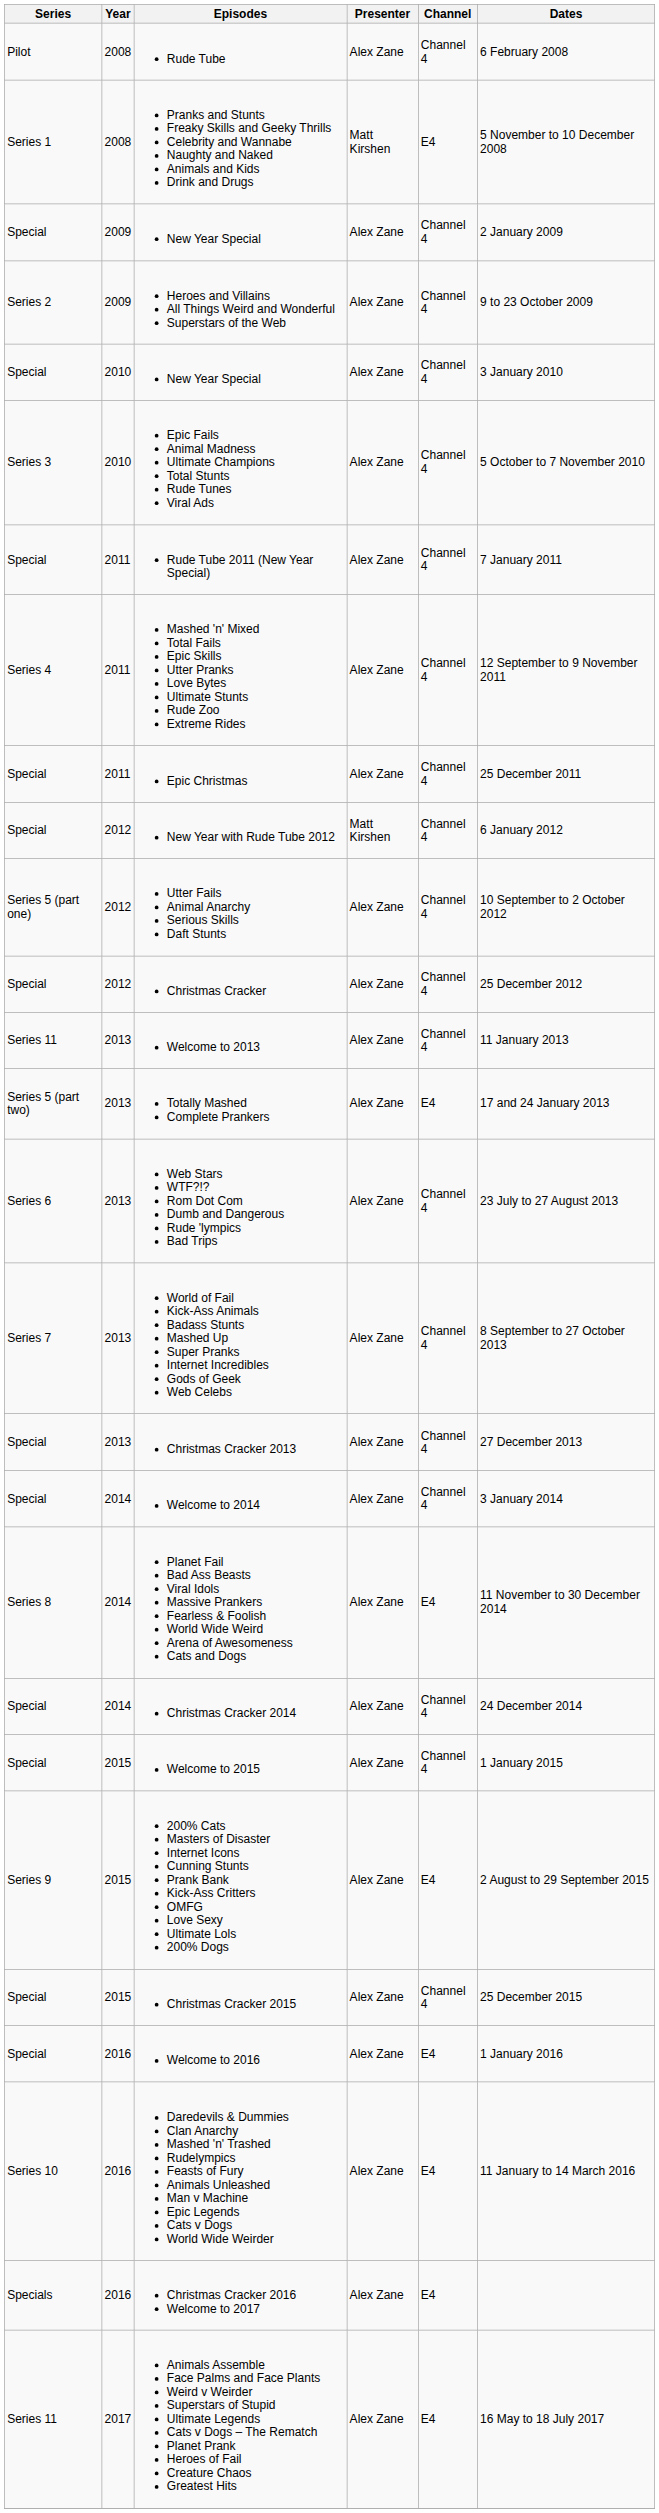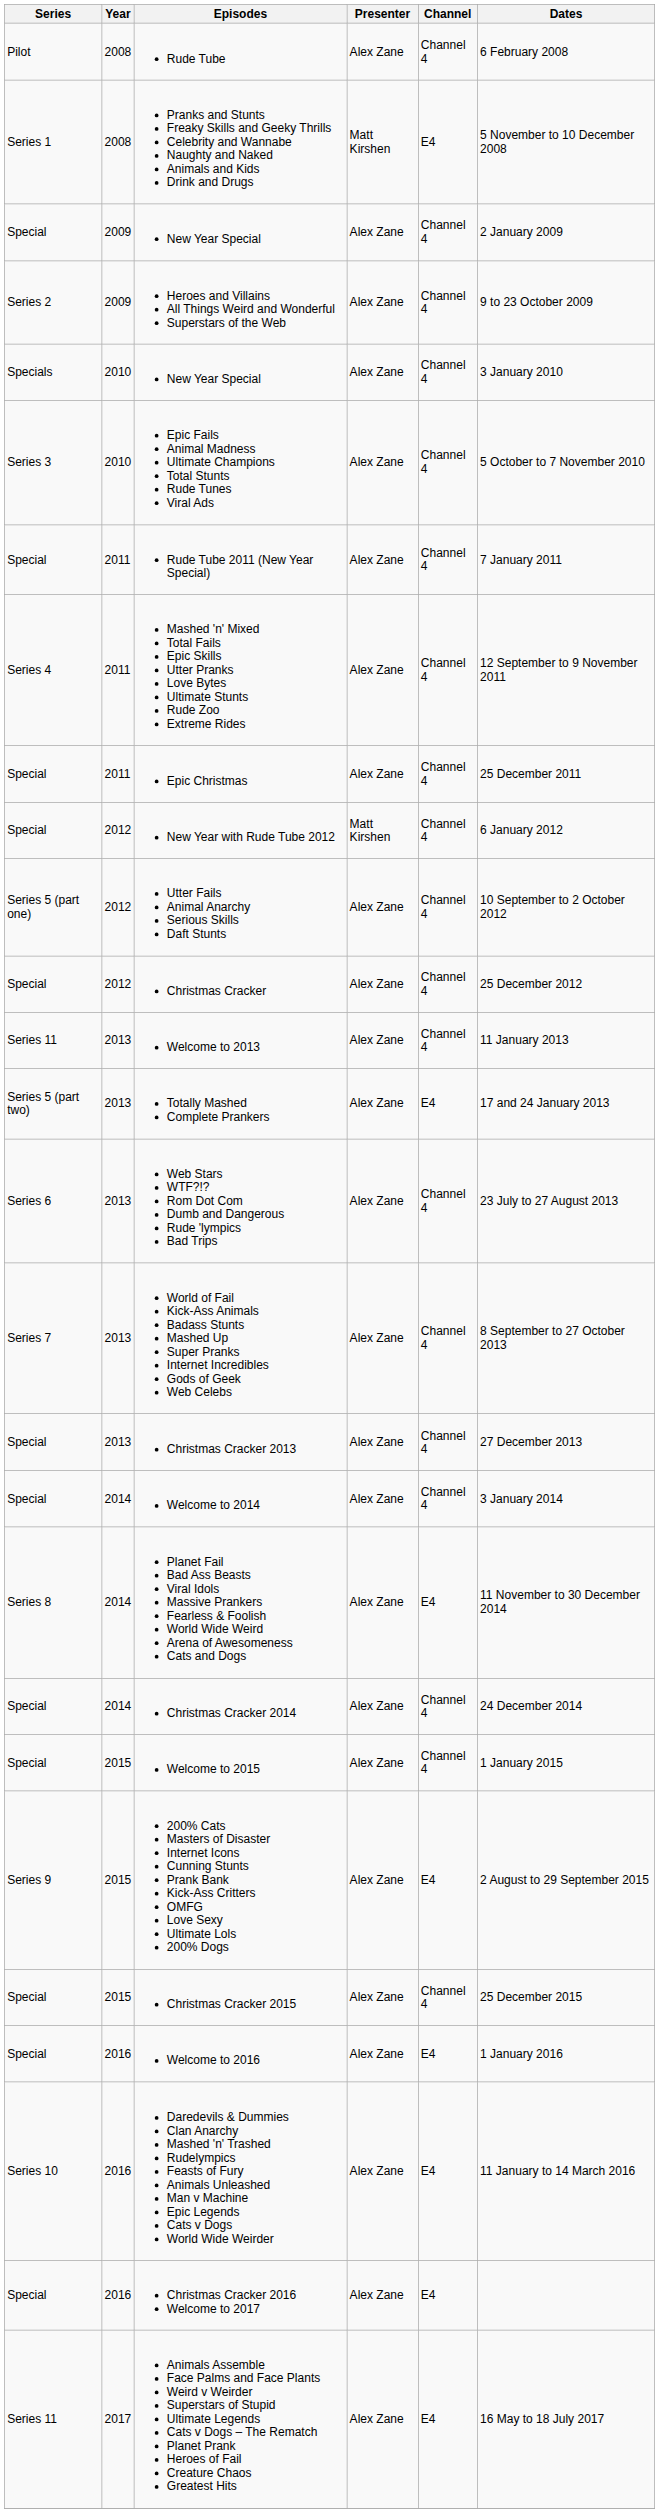 <table class="wikitable">
 <tr>
 <th>Series</th>
 <th>Year</th>
 <th>Episodes</th>
 <th>Presenter</th>
 <th>Channel</th>
 <th>Dates</th>
 </tr>
 <tr>
 <td>Pilot</td>
 <td>2008</td>
 <td><br><ul><li>Rude Tube</li></ul></td>
 <td>Alex Zane</td>
 <td>Channel 4</td>
 <td>6 February 2008</td>
 </tr>
 <tr>
 <td>Series 1</td>
 <td>2008</td>
 <td><br><ul><li>Pranks and Stunts</li><li>Freaky Skills and Geeky Thrills</li><li>Celebrity and Wannabe</li><li>Naughty and Naked</li><li>Animals and Kids</li><li>Drink and Drugs</li></ul></td>
 <td>Matt Kirshen</td>
 <td>E4</td>
 <td>5 November to 10 December 2008</td>
 </tr>
 <tr>
 <td>Special</td>
 <td>2009</td>
 <td><br><ul><li>New Year Special</li></ul></td>
 <td>Alex Zane</td>
 <td>Channel 4</td>
 <td>2 January 2009</td>
 </tr>
 <tr>
 <td>Series 2</td>
 <td>2009</td>
 <td><br><ul><li>Heroes and Villains</li><li>All Things Weird and Wonderful</li><li>Superstars of the Web</li></ul></td>
 <td>Alex Zane</td>
 <td>Channel 4</td>
 <td>9 to 23 October 2009</td>
 </tr>
 <tr>
-<td>Special</td>
+<td>Specials</td>
 <td>2010</td>
 <td><br><ul><li>New Year Special</li></ul></td>
 <td>Alex Zane</td>
 <td>Channel 4</td>
 <td>3 January 2010</td>
 </tr>
 <tr>
 <td>Series 3</td>
 <td>2010</td>
 <td><br><ul><li>Epic Fails</li><li>Animal Madness</li><li>Ultimate Champions</li><li>Total Stunts</li><li>Rude Tunes</li><li>Viral Ads</li></ul></td>
 <td>Alex Zane</td>
 <td>Channel 4</td>
 <td>5 October to 7 November 2010</td>
 </tr>
 <tr>
 <td>Special</td>
 <td>2011</td>
 <td><br><ul><li>Rude Tube 2011 (New Year Special)</li></ul></td>
 <td>Alex Zane</td>
 <td>Channel 4</td>
 <td>7 January 2011</td>
 </tr>
 <tr>
 <td>Series 4</td>
 <td>2011</td>
 <td><br><ul><li>Mashed 'n' Mixed</li><li>Total Fails</li><li>Epic Skills</li><li>Utter Pranks</li><li>Love Bytes</li><li>Ultimate Stunts</li><li>Rude Zoo</li><li>Extreme Rides</li></ul></td>
 <td>Alex Zane</td>
 <td>Channel 4</td>
 <td>12 September to 9 November 2011</td>
 </tr>
 <tr>
 <td>Special</td>
 <td>2011</td>
 <td><br><ul><li>Epic Christmas</li></ul></td>
 <td>Alex Zane</td>
 <td>Channel 4</td>
 <td>25 December 2011</td>
 </tr>
 <tr>
 <td>Special</td>
 <td>2012</td>
 <td><br><ul><li>New Year with Rude Tube 2012</li></ul></td>
 <td>Matt Kirshen</td>
 <td>Channel 4</td>
 <td>6 January 2012</td>
 </tr>
 <tr>
 <td>Series 5 (part one)</td>
 <td>2012</td>
 <td><br><ul><li>Utter Fails</li><li>Animal Anarchy</li><li>Serious Skills</li><li>Daft Stunts</li></ul></td>
 <td>Alex Zane</td>
 <td>Channel 4</td>
 <td>10 September to 2 October 2012</td>
 </tr>
 <tr>
 <td>Special</td>
 <td>2012</td>
 <td><br><ul><li>Christmas Cracker</li></ul></td>
 <td>Alex Zane</td>
 <td>Channel 4</td>
 <td>25 December 2012</td>
 </tr>
 <tr>
 <td>Series 11</td>
 <td>2013</td>
 <td><br><ul><li>Welcome to 2013</li></ul></td>
 <td>Alex Zane</td>
 <td>Channel 4</td>
 <td>11 January 2013</td>
 </tr>
 <tr>
 <td>Series 5 (part two)</td>
 <td>2013</td>
 <td><br><ul><li>Totally Mashed</li><li>Complete Prankers</li></ul></td>
 <td>Alex Zane</td>
 <td>E4</td>
 <td>17 and 24 January 2013</td>
 </tr>
 <tr>
 <td>Series 6</td>
 <td>2013</td>
 <td><br><ul><li>Web Stars</li><li>WTF?!?</li><li>Rom Dot Com</li><li>Dumb and Dangerous</li><li>Rude 'lympics</li><li>Bad Trips</li></ul></td>
 <td>Alex Zane</td>
 <td>Channel 4</td>
 <td>23 July to 27 August 2013</td>
 </tr>
 <tr>
 <td>Series 7</td>
 <td>2013</td>
 <td><br><ul><li>World of Fail</li><li>Kick-Ass Animals</li><li>Badass Stunts</li><li>Mashed Up</li><li>Super Pranks</li><li>Internet Incredibles</li><li>Gods of Geek</li><li>Web Celebs</li></ul></td>
 <td>Alex Zane</td>
 <td>Channel 4</td>
 <td>8 September to 27 October 2013</td>
 </tr>
 <tr>
 <td>Special</td>
 <td>2013</td>
 <td><br><ul><li>Christmas Cracker 2013</li></ul></td>
 <td>Alex Zane</td>
 <td>Channel 4</td>
 <td>27 December 2013</td>
 </tr>
 <tr>
 <td>Special</td>
 <td>2014</td>
 <td><br><ul><li>Welcome to 2014</li></ul></td>
 <td>Alex Zane</td>
 <td>Channel 4</td>
 <td>3 January 2014</td>
 </tr>
 <tr>
 <td>Series 8</td>
 <td>2014</td>
 <td><br><ul><li>Planet Fail</li><li>Bad Ass Beasts</li><li>Viral Idols</li><li>Massive Prankers</li><li>Fearless & Foolish</li><li>World Wide Weird</li><li>Arena of Awesomeness</li><li>Cats and Dogs</li></ul></td>
 <td>Alex Zane</td>
 <td>E4</td>
 <td>11 November to 30 December 2014</td>
 </tr>
 <tr>
 <td>Special</td>
 <td>2014</td>
 <td><br><ul><li>Christmas Cracker 2014</li></ul></td>
 <td>Alex Zane</td>
 <td>Channel 4</td>
 <td>24 December 2014</td>
 </tr>
 <tr>
 <td>Special</td>
 <td>2015</td>
 <td><br><ul><li>Welcome to 2015</li></ul></td>
 <td>Alex Zane</td>
 <td>Channel 4</td>
 <td>1 January 2015</td>
 </tr>
 <tr>
 <td>Series 9</td>
 <td>2015</td>
 <td><br><ul><li>200% Cats</li><li>Masters of Disaster</li><li>Internet Icons</li><li>Cunning Stunts</li><li>Prank Bank</li><li>Kick-Ass Critters</li><li>OMFG</li><li>Love Sexy</li><li>Ultimate Lols</li><li>200% Dogs</li></ul></td>
 <td>Alex Zane</td>
 <td>E4</td>
 <td>2 August to 29 September 2015</td>
 </tr>
 <tr>
 <td>Special</td>
 <td>2015</td>
 <td><br><ul><li>Christmas Cracker 2015</li></ul></td>
 <td>Alex Zane</td>
 <td>Channel 4</td>
 <td>25 December 2015</td>
 </tr>
 <tr>
 <td>Special</td>
 <td>2016</td>
 <td><br><ul><li>Welcome to 2016</li></ul></td>
 <td>Alex Zane</td>
 <td>E4</td>
 <td>1 January 2016</td>
 </tr>
 <tr>
 <td>Series 10</td>
 <td>2016</td>
 <td><br><ul><li>Daredevils & Dummies</li><li>Clan Anarchy</li><li>Mashed 'n' Trashed</li><li>Rudelympics</li><li>Feasts of Fury</li><li>Animals Unleashed</li><li>Man v Machine</li><li>Epic Legends</li><li>Cats v Dogs</li><li>World Wide Weirder</li></ul></td>
 <td>Alex Zane</td>
 <td>E4</td>
 <td>11 January to 14 March 2016</td>
 </tr>
 <tr>
-<td>Specials</td>
+<td>Special</td>
 <td>2016</td>
 <td><br><ul><li>Christmas Cracker 2016</li><li>Welcome to 2017</li></ul></td>
 <td>Alex Zane</td>
 <td>E4</td>
 <td><br></td>
 </tr>
 <tr>
 <td>Series 11</td>
 <td>2017</td>
 <td><br><ul><li>Animals Assemble</li><li>Face Palms and Face Plants</li><li>Weird v Weirder</li><li>Superstars of Stupid</li><li>Ultimate Legends</li><li>Cats v Dogs – The Rematch</li><li>Planet Prank</li><li>Heroes of Fail</li><li>Creature Chaos</li><li>Greatest Hits</li></ul></td>
 <td>Alex Zane</td>
 <td>E4</td>
 <td>16 May to 18 July 2017</td>
 </tr>
 <tr>
 </tr>
 </table>
